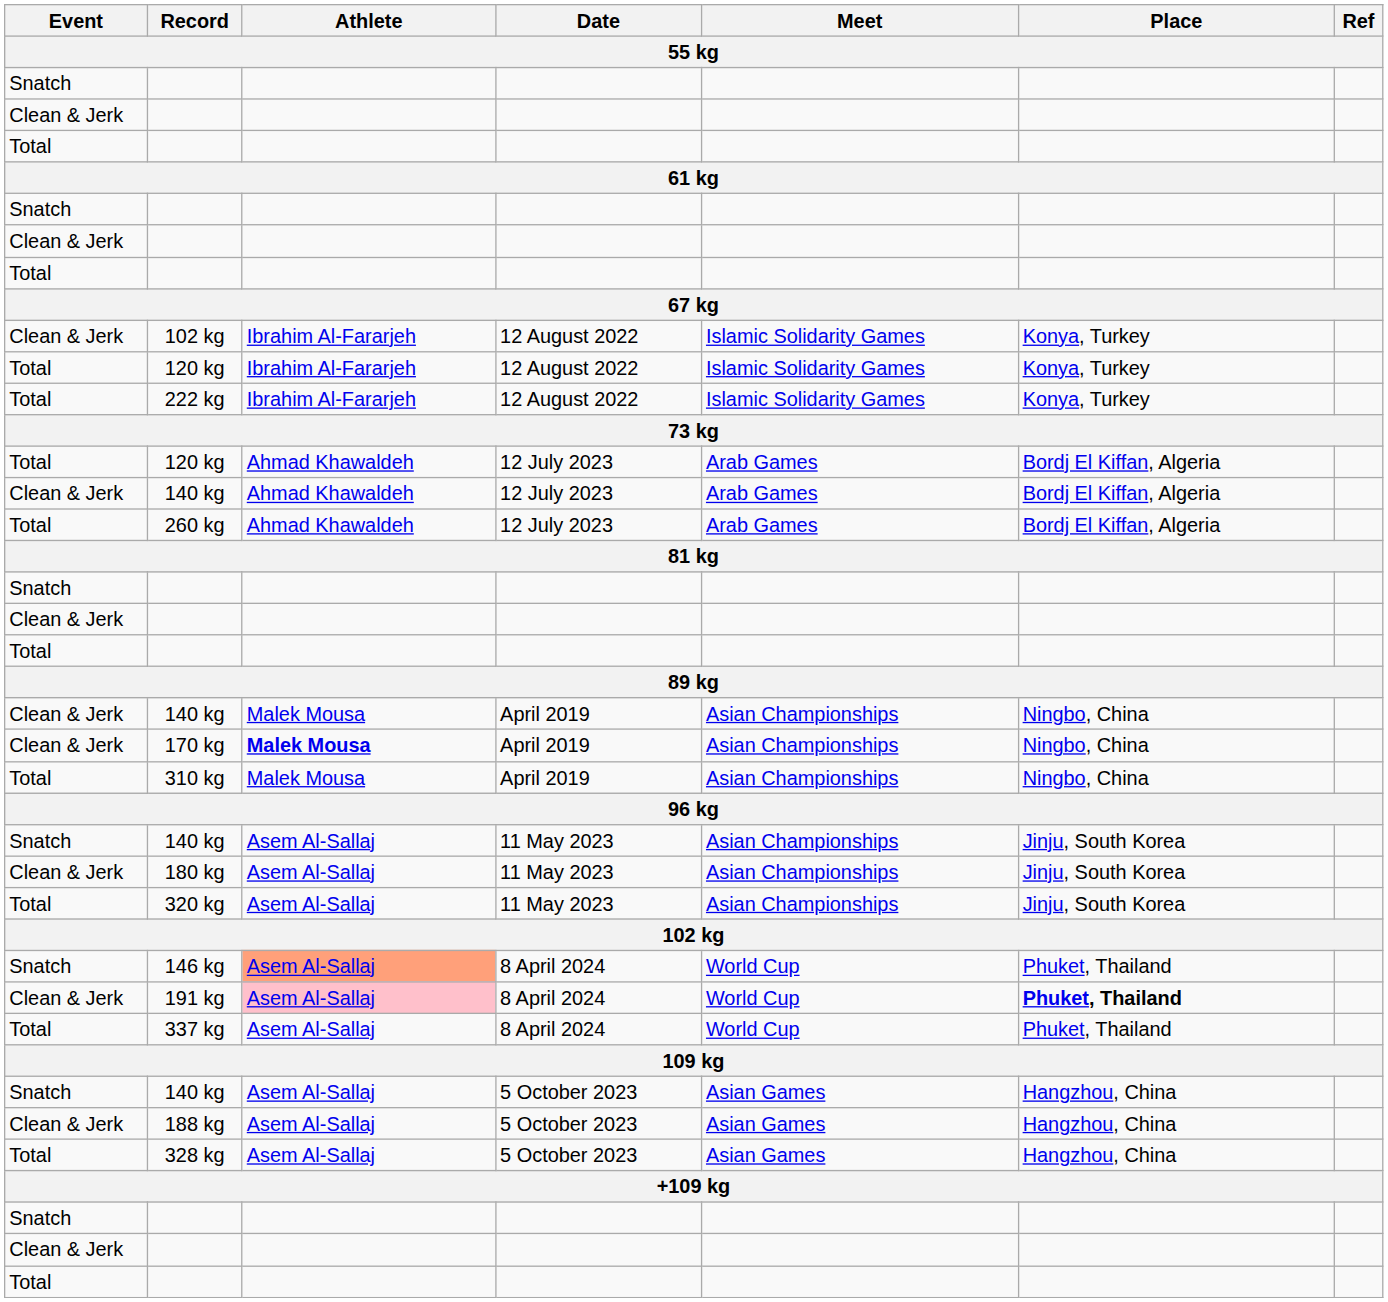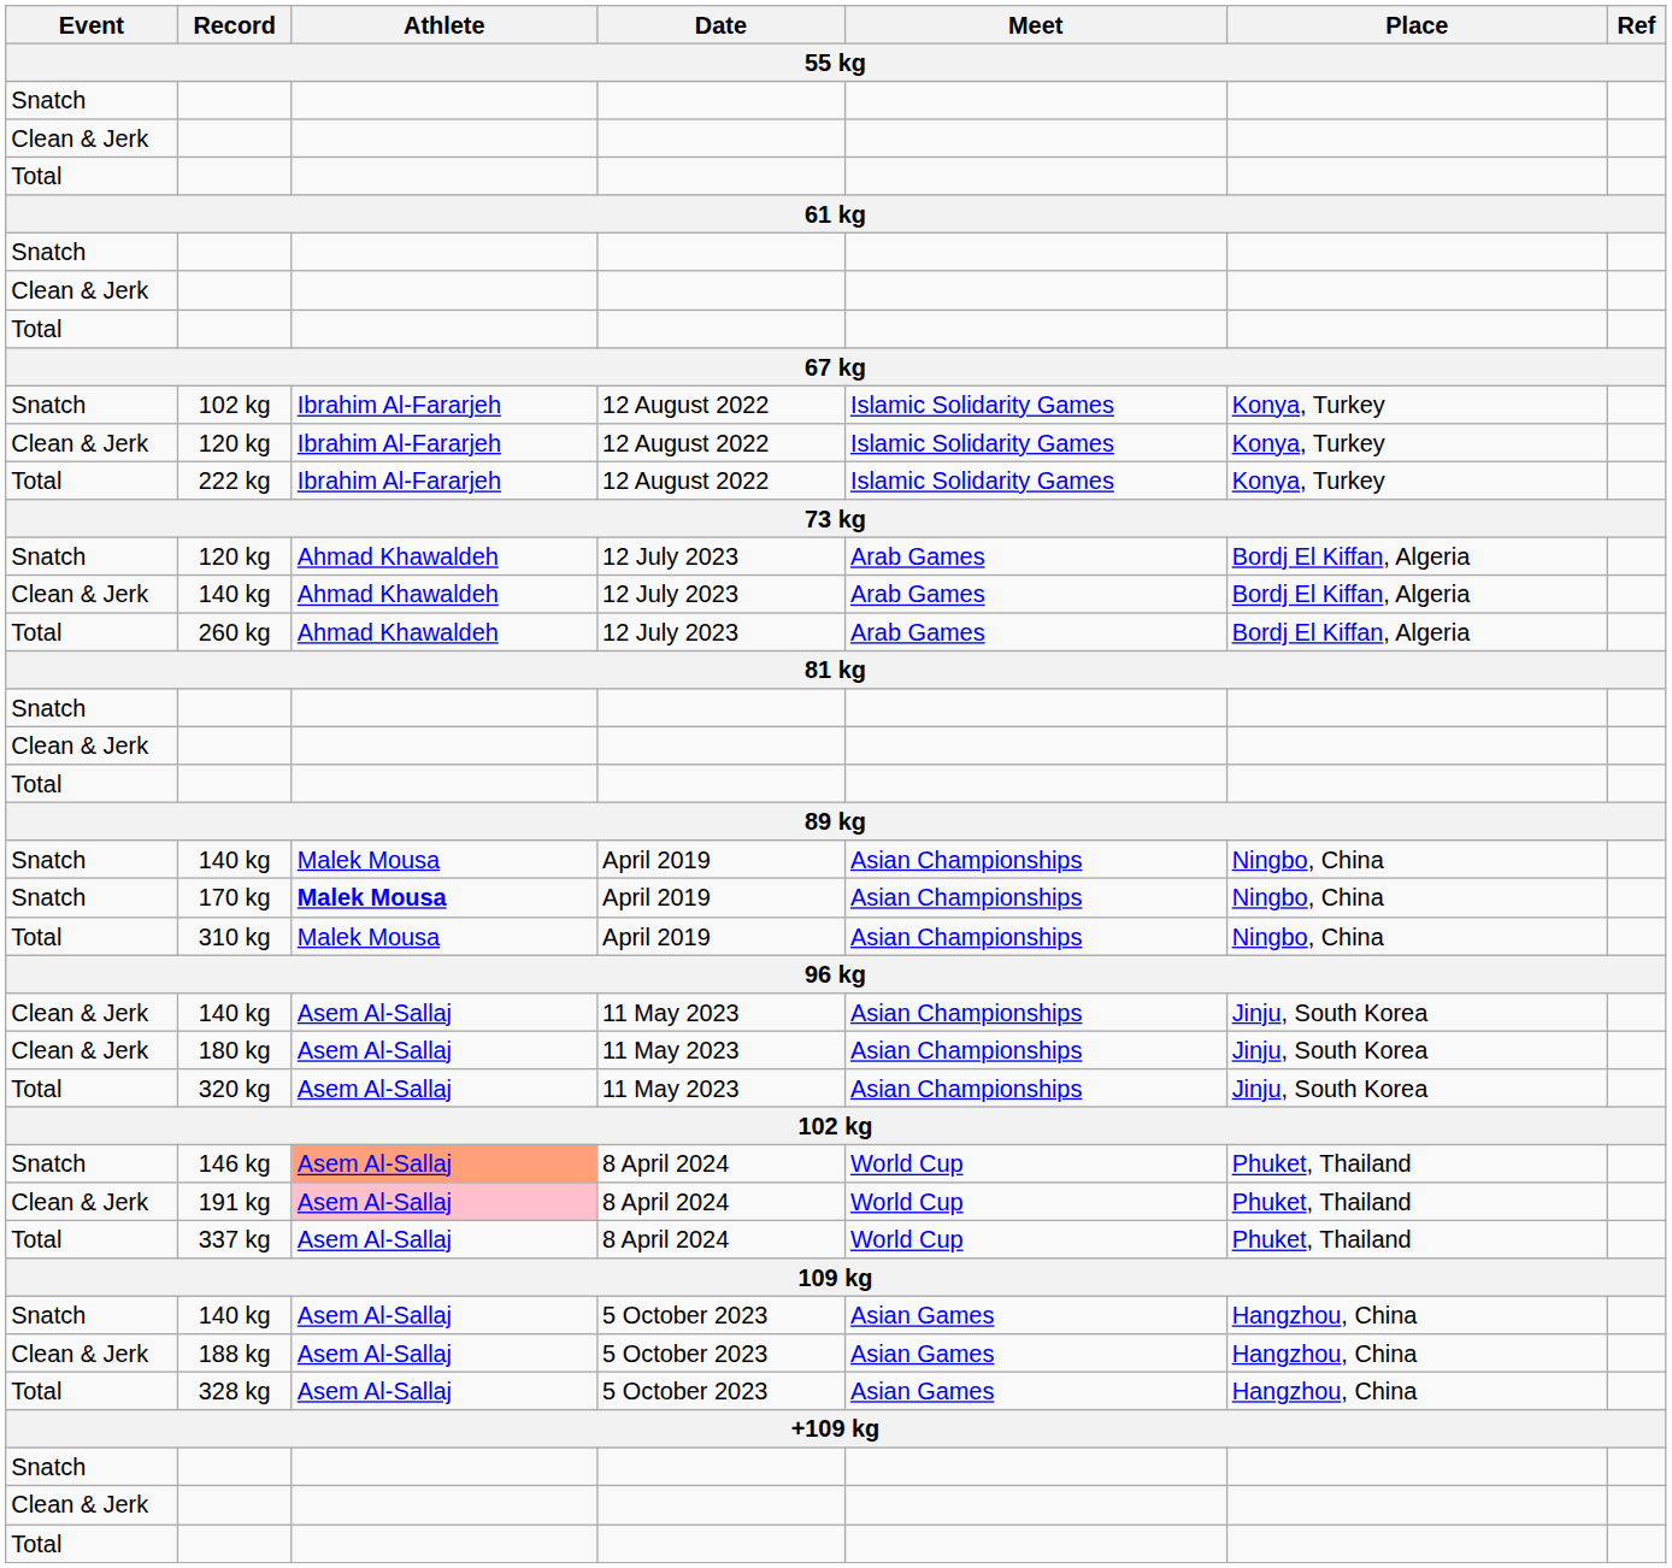 <table class="wikitable" style="font-size:95%;">
 <tr>
 <th width=9%>Event</th>
 <th width=6%>Record</th>
 <th width=16%>Athlete</th>
 <th width=13%>Date</th>
 <th width=20%>Meet</th>
 <th width=20%>Place</th>
 <th width=3%>Ref</th>
 </tr>
 <tr bgcolor="#DDDDDD">
 <th colspan="7">55 kg</th>
 </tr>
 <tr>
 <td>Snatch</td>
 <td align="center"></td>
 <td></td>
 <td></td>
 <td></td>
 <td></td>
 <td></td>
 </tr>
 <tr>
 <td>Clean & Jerk</td>
 <td align="center"></td>
 <td></td>
 <td></td>
 <td></td>
 <td></td>
 <td></td>
 </tr>
 <tr>
 <td>Total</td>
 <td align="center"></td>
 <td></td>
 <td></td>
 <td></td>
 <td></td>
 <td></td>
 </tr>
 <tr bgcolor="#DDDDDD">
 <th colspan="7">61 kg</th>
 </tr>
 <tr>
 <td>Snatch</td>
 <td align="center"></td>
 <td></td>
 <td></td>
 <td></td>
 <td></td>
 <td></td>
 </tr>
 <tr>
 <td>Clean & Jerk</td>
 <td align="center"></td>
 <td></td>
 <td></td>
 <td></td>
 <td></td>
 <td></td>
 </tr>
 <tr>
 <td>Total</td>
 <td align="center"></td>
 <td></td>
 <td></td>
 <td></td>
 <td></td>
 <td></td>
 </tr>
 <tr bgcolor="#DDDDDD">
 <th colspan="7">67 kg</th>
 </tr>
 <tr>
-<td>Clean & Jerk</td>
+<td>Snatch</td>
 <td align="center">102 kg</td>
 <td><a href='#'>Ibrahim Al-Fararjeh</a></td>
 <td>12 August 2022</td>
 <td><a href='#'>Islamic Solidarity Games</a></td>
 <td><a href='#'>Konya</a>, Turkey</td>
 <td></td>
 </tr>
 <tr>
-<td>Total</td>
+<td>Clean & Jerk</td>
 <td align="center">120 kg</td>
 <td><a href='#'>Ibrahim Al-Fararjeh</a></td>
 <td>12 August 2022</td>
 <td><a href='#'>Islamic Solidarity Games</a></td>
 <td><a href='#'>Konya</a>, Turkey</td>
 <td></td>
 </tr>
 <tr>
 <td>Total</td>
 <td align="center">222 kg</td>
 <td><a href='#'>Ibrahim Al-Fararjeh</a></td>
 <td>12 August 2022</td>
 <td><a href='#'>Islamic Solidarity Games</a></td>
 <td><a href='#'>Konya</a>, Turkey</td>
 <td></td>
 </tr>
 <tr bgcolor="#DDDDDD">
 <th colspan="7">73 kg</th>
 </tr>
 <tr>
-<td>Total</td>
+<td>Snatch</td>
 <td align="center">120 kg</td>
 <td><a href='#'>Ahmad Khawaldeh</a></td>
 <td>12 July 2023</td>
 <td><a href='#'>Arab Games</a></td>
 <td><a href='#'>Bordj El Kiffan</a>, Algeria</td>
 <td></td>
 </tr>
 <tr>
 <td>Clean & Jerk</td>
 <td align="center">140 kg</td>
 <td><a href='#'>Ahmad Khawaldeh</a></td>
 <td>12 July 2023</td>
 <td><a href='#'>Arab Games</a></td>
 <td><a href='#'>Bordj El Kiffan</a>, Algeria</td>
 <td></td>
 </tr>
 <tr>
 <td>Total</td>
 <td align="center">260 kg</td>
 <td><a href='#'>Ahmad Khawaldeh</a></td>
 <td>12 July 2023</td>
 <td><a href='#'>Arab Games</a></td>
 <td><a href='#'>Bordj El Kiffan</a>, Algeria</td>
 <td></td>
 </tr>
 <tr bgcolor="#DDDDDD">
 <th colspan="7">81 kg</th>
 </tr>
 <tr>
 <td>Snatch</td>
 <td align="center"></td>
 <td></td>
 <td></td>
 <td></td>
 <td></td>
 <td></td>
 </tr>
 <tr>
 <td>Clean & Jerk</td>
 <td align="center"></td>
 <td></td>
 <td></td>
 <td></td>
 <td></td>
 <td></td>
 </tr>
 <tr>
 <td>Total</td>
 <td align="center"></td>
 <td></td>
 <td></td>
 <td></td>
 <td></td>
 <td></td>
 </tr>
 <tr bgcolor="#DDDDDD">
 <th colspan="7">89 kg</th>
 </tr>
 <tr>
-<td>Clean & Jerk</td>
+<td>Snatch</td>
 <td align="center">140 kg</td>
 <td><a href='#'>Malek Mousa</a></td>
 <td>April 2019</td>
 <td><a href='#'>Asian Championships</a></td>
 <td><a href='#'>Ningbo</a>, China</td>
 <td></td>
 </tr>
 <tr>
-<td>Clean & Jerk</td>
+<td>Snatch</td>
 <td align="center">170 kg</td>
 <td><strong><a href='#'>Malek Mousa</a></strong></td>
 <td>April 2019</td>
 <td><a href='#'>Asian Championships</a></td>
 <td><a href='#'>Ningbo</a>, China</td>
 <td></td>
 </tr>
 <tr>
 <td>Total</td>
 <td align="center">310 kg</td>
 <td><a href='#'>Malek Mousa</a></td>
 <td>April 2019</td>
 <td><a href='#'>Asian Championships</a></td>
 <td><a href='#'>Ningbo</a>, China</td>
 <td></td>
 </tr>
 <tr bgcolor="#DDDDDD">
 <th colspan="7">96 kg</th>
 </tr>
 <tr>
-<td>Snatch</td>
+<td>Clean & Jerk</td>
 <td align="center">140 kg</td>
 <td><a href='#'>Asem Al-Sallaj</a></td>
 <td>11 May 2023</td>
 <td><a href='#'>Asian Championships</a></td>
 <td><a href='#'>Jinju</a>, South Korea</td>
 <td></td>
 </tr>
 <tr>
 <td>Clean & Jerk</td>
 <td align="center">180 kg</td>
 <td><a href='#'>Asem Al-Sallaj</a></td>
 <td>11 May 2023</td>
 <td><a href='#'>Asian Championships</a></td>
 <td><a href='#'>Jinju</a>, South Korea</td>
 <td></td>
 </tr>
 <tr>
 <td>Total</td>
 <td align="center">320 kg</td>
 <td><a href='#'>Asem Al-Sallaj</a></td>
 <td>11 May 2023</td>
 <td><a href='#'>Asian Championships</a></td>
 <td><a href='#'>Jinju</a>, South Korea</td>
 <td></td>
 </tr>
 <tr bgcolor="#DDDDDD">
 <th colspan="7">102 kg</th>
 </tr>
 <tr>
 <td>Snatch</td>
 <td align="center">146 kg</td>
 <td style="background: lightsalmon;"><a href='#'>Asem Al-Sallaj</a></td>
 <td>8 April 2024</td>
 <td><a href='#'>World Cup</a></td>
 <td><a href='#'>Phuket</a>, Thailand</td>
 <td></td>
 </tr>
 <tr>
 <td>Clean & Jerk</td>
 <td align="center">191 kg</td>
 <td style="background: pink;"><a href='#'>Asem Al-Sallaj</a></td>
 <td>8 April 2024</td>
 <td><a href='#'>World Cup</a></td>
-<td><strong><a href='#'>Phuket</a>, Thailand</strong></td>
+<td><a href='#'>Phuket</a>, Thailand</td>
 <td></td>
 </tr>
 <tr>
 <td>Total</td>
 <td align="center">337 kg</td>
 <td><a href='#'>Asem Al-Sallaj</a></td>
 <td>8 April 2024</td>
 <td><a href='#'>World Cup</a></td>
 <td><a href='#'>Phuket</a>, Thailand</td>
 <td></td>
 </tr>
 <tr bgcolor="#DDDDDD">
 <th colspan="7">109 kg</th>
 </tr>
 <tr>
 <td>Snatch</td>
 <td align="center">140 kg</td>
 <td><a href='#'>Asem Al-Sallaj</a></td>
 <td>5 October 2023</td>
 <td><a href='#'>Asian Games</a></td>
 <td><a href='#'>Hangzhou</a>, China</td>
 <td></td>
 </tr>
 <tr>
 <td>Clean & Jerk</td>
 <td align="center">188 kg</td>
 <td><a href='#'>Asem Al-Sallaj</a></td>
 <td>5 October 2023</td>
 <td><a href='#'>Asian Games</a></td>
 <td><a href='#'>Hangzhou</a>, China</td>
 <td></td>
 </tr>
 <tr>
 <td>Total</td>
 <td align="center">328 kg</td>
 <td><a href='#'>Asem Al-Sallaj</a></td>
 <td>5 October 2023</td>
 <td><a href='#'>Asian Games</a></td>
 <td><a href='#'>Hangzhou</a>, China</td>
 <td></td>
 </tr>
 <tr bgcolor="#DDDDDD">
 <th colspan="7">+109 kg</th>
 </tr>
 <tr>
 <td>Snatch</td>
 <td align="center"></td>
 <td></td>
 <td></td>
 <td></td>
 <td></td>
 <td></td>
 </tr>
 <tr>
 <td>Clean & Jerk</td>
 <td align="center"></td>
 <td></td>
 <td></td>
 <td></td>
 <td></td>
 <td></td>
 </tr>
 <tr>
 <td>Total</td>
 <td align="center"></td>
 <td></td>
 <td></td>
 <td></td>
 <td></td>
 <td></td>
 </tr>
 </table>
